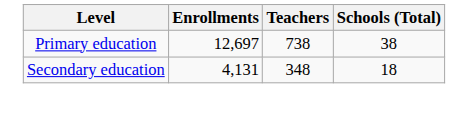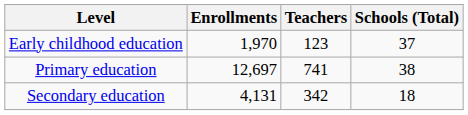 <table class="wikitable" style="margin:1em auto; border-collapse:collapse; text-align:center;">
 <tr>
 <th><strong>Level</strong></th>
 <th><strong>Enrollments</strong></th>
 <th><strong>Teachers</strong></th>
 <th><strong>Schools (Total)</strong></th>
 </tr>
 <tr>
+<td><a href='#'>Early childhood education</a></td>
+<td align="right">1,970</td>
+<td>123</td>
+<td>37</td>
+</tr>
+<tr>
 <td><a href='#'>Primary education</a></td>
 <td align="right">12,697</td>
-<td>738</td>
+<td>741</td>
 <td>38</td>
 </tr>
 <tr>
 <td><a href='#'>Secondary education</a></td>
 <td align="right">4,131</td>
-<td>348</td>
+<td>342</td>
 <td>18</td>
 </tr>
 </table>
